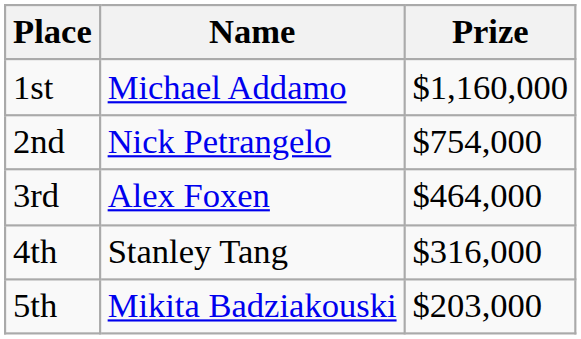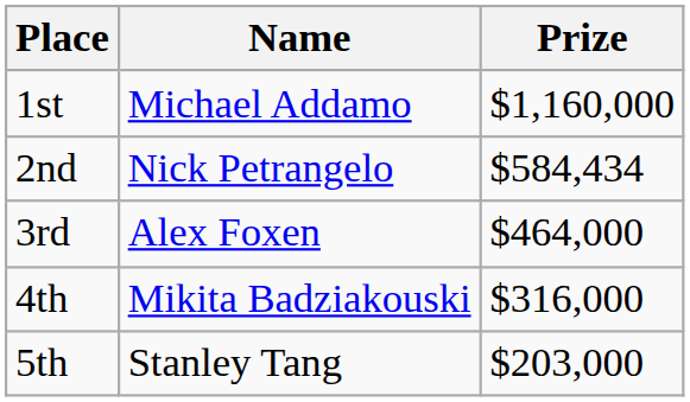 <table class="wikitable">
 <tr>
 <th>Place</th>
 <th>Name</th>
 <th>Prize</th>
 </tr>
 <tr>
 <td>1st</td>
 <td> <a href='#'>Michael Addamo</a></td>
 <td>$1,160,000</td>
 </tr>
 <tr>
 <td>2nd</td>
 <td> <a href='#'>Nick Petrangelo</a></td>
-<td>$754,000</td>
+<td>$584,434</td>
 </tr>
 <tr>
 <td>3rd</td>
 <td> <a href='#'>Alex Foxen</a></td>
 <td>$464,000</td>
 </tr>
 <tr>
 <td>4th</td>
-<td> Stanley Tang</td>
+<td> <a href='#'>Mikita Badziakouski</a></td>
 <td>$316,000</td>
 </tr>
 <tr>
 <td>5th</td>
-<td> <a href='#'>Mikita Badziakouski</a></td>
+<td> Stanley Tang</td>
 <td>$203,000</td>
 </tr>
 </table>
